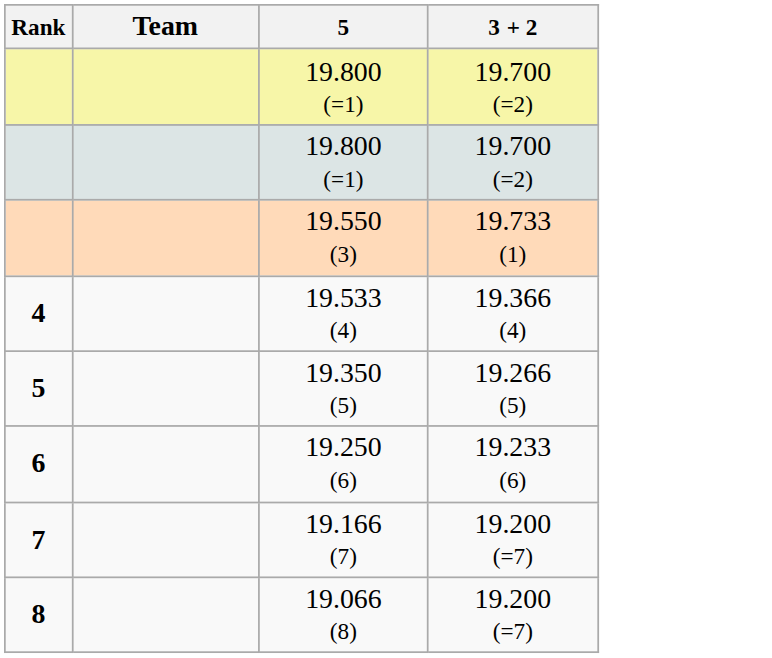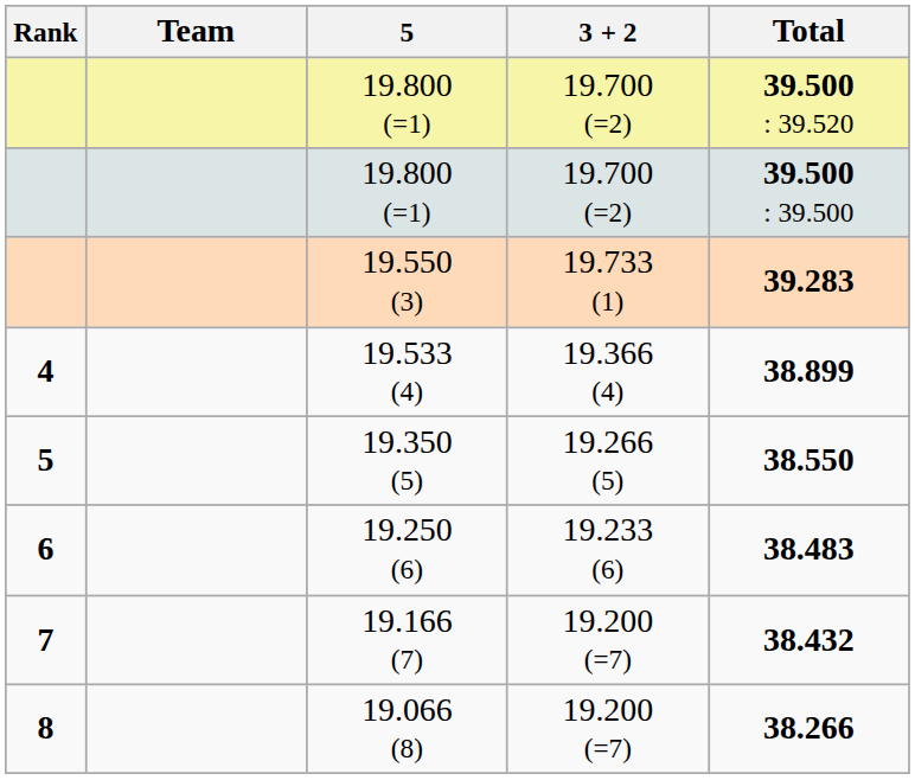 <table class="wikitable sortable" style="text-align:center;">
 <tr>
 <th scope="col" style="width:15px;"><small>Rank</small></th>
 <th scope="col" style="width:100px;">Team</th>
 <th scope="col" style="width:90px;"><small>5</small> </th>
 <th scope="col" style="width:90px;"><small>3</small>  <small>+ 2</small> </th>
+<th scope="col" style="width:90px;">Total</th>
 </tr>
 <tr style="background:#F7F6A8;">
 <td scope=row style="text-align:center"></td>
 <td style="text-align:left;"></td>
 <td>19.800<br><small>(=1)</small></td>
 <td>19.700<br><small>(=2)</small></td>
+<td><strong>39.500</strong><br><small>: 39.520</small></td>
 </tr>
 <tr style="background:#DCE5E5;">
 <td scope=row style="text-align:center"></td>
 <td style="text-align:left;"></td>
 <td>19.800<br><small>(=1)</small></td>
 <td>19.700<br><small>(=2)</small></td>
+<td><strong>39.500</strong><br><small>: 39.500</small></td>
 </tr>
 <tr style="background:#FFDAB9;">
 <td scope=row style="text-align:center"></td>
 <td style="text-align:left;"></td>
 <td>19.550<br><small>(3)</small></td>
 <td>19.733<br><small>(1)</small></td>
+<td><strong>39.283</strong></td>
 </tr>
 <tr>
 <td scope=row style="text-align:center"><strong>4</strong></td>
 <td style="text-align:left;"></td>
 <td>19.533<br><small>(4)</small></td>
 <td>19.366<br><small>(4)</small></td>
+<td><strong>38.899</strong></td>
 </tr>
 <tr>
 <td scope=row style="text-align:center"><strong>5</strong></td>
 <td style="text-align:left;"></td>
 <td>19.350<br><small>(5)</small></td>
 <td>19.266<br><small>(5)</small></td>
+<td><strong>38.550</strong></td>
 </tr>
 <tr>
 <td scope=row style="text-align:center"><strong>6</strong></td>
 <td style="text-align:left;"></td>
 <td>19.250<br><small>(6)</small></td>
 <td>19.233<br><small>(6)</small></td>
+<td><strong>38.483</strong></td>
 </tr>
 <tr>
 <td scope=row style="text-align:center"><strong>7</strong></td>
 <td style="text-align:left;"></td>
 <td>19.166<br><small>(7)</small></td>
 <td>19.200<br><small>(=7)</small></td>
+<td><strong>38.432</strong></td>
 </tr>
 <tr>
 <td scope=row style="text-align:center"><strong>8</strong></td>
 <td style="text-align:left;"></td>
 <td>19.066<br><small>(8)</small></td>
 <td>19.200<br><small>(=7)</small></td>
+<td><strong>38.266</strong></td>
 </tr>
 </table>
